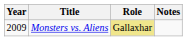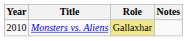 <table class="wikitable sortable">
 <tr>
 <th>Year</th>
 <th>Title</th>
 <th>Role</th>
 <th class="unsortable">Notes</th>
 </tr>
 <tr>
-<td>2009</td>
+<td>2010</td>
 <td><em><a href='#'>Monsters vs. Aliens</a></em></td>
 <td style="background: khaki;">Gallaxhar</td>
 <td></td>
 </tr>
 </table>
